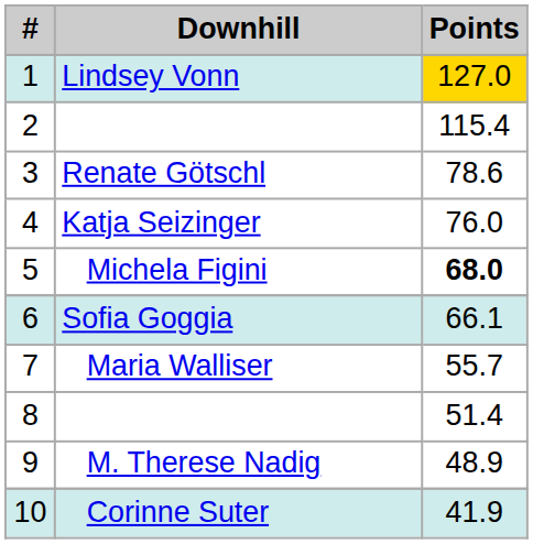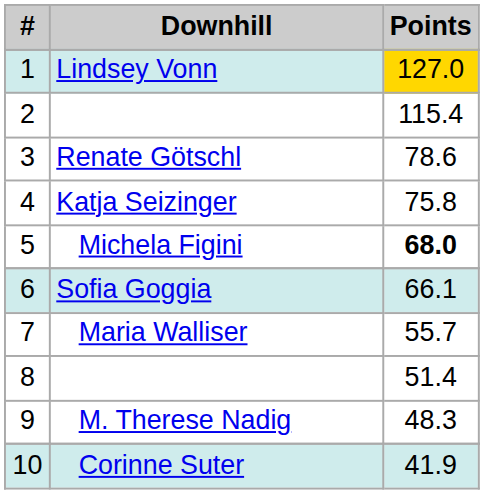 <table class="wikitable plainrowheaders" style="background:#fff; font-size:86%; line-height:16px; border:grey solid 1px; border-collapse:collapse">
 <tr>
 <th style="background-color: #ccc;" width="10">#</th>
 <th style="background-color: #ccc;" width="155">Downhill</th>
 <th style="background:#ccc; width:20%">Points</th>
 </tr>
 <tr>
 </tr>
 <tr style="background:#CFECEC">
 <td align=center>1</td>
 <td> <a href='#'>Lindsey Vonn</a></td>
 <td bgcolor=gold align=center>127.0</td>
 </tr>
 <tr>
 <td align=center>2</td>
 <td></td>
 <td align=center>115.4</td>
 </tr>
 <tr>
 <td align=center>3</td>
 <td> <a href='#'>Renate Götschl</a></td>
 <td align=center>78.6</td>
 </tr>
 <tr>
 <td align=center>4</td>
 <td> <a href='#'>Katja Seizinger</a></td>
-<td align=center>76.0</td>
+<td align=center>75.8</td>
 </tr>
 <tr>
 <td align=center>5</td>
 <td>   <a href='#'>Michela Figini</a></td>
 <td align=center><strong>68.0</strong></td>
 </tr>
 <tr>
 </tr>
 <tr style="background:#CFECEC">
 <td align=center>6</td>
 <td> <a href='#'>Sofia Goggia</a></td>
 <td align=center>66.1</td>
 </tr>
 <tr>
 <td align=center>7</td>
 <td>   <a href='#'>Maria Walliser</a></td>
 <td align=center>55.7</td>
 </tr>
 <tr>
 <td align=center>8</td>
 <td></td>
 <td align=center>51.4</td>
 </tr>
 <tr>
 <td align=center>9</td>
 <td>   <a href='#'>M. Therese Nadig</a></td>
-<td align=center>48.9</td>
+<td align=center>48.3</td>
 </tr>
 <tr>
 </tr>
 <tr style="background:#CFECEC">
 <td align=center>10</td>
 <td>   <a href='#'>Corinne Suter</a></td>
 <td align=center>41.9</td>
 </tr>
 </table>
